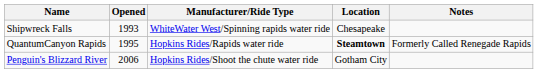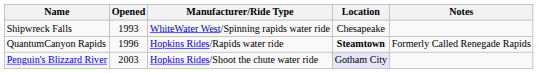 <table class="wikitable sortable">
 <tr>
 <th>Name</th>
 <th>Opened</th>
 <th>Manufacturer/Ride Type</th>
 <th>Location</th>
 <th class="unsortable">Notes</th>
 </tr>
 <tr>
 <td>Shipwreck Falls</td>
 <td align=center>1993</td>
 <td><a href='#'>WhiteWater West</a>/Spinning rapids water ride</td>
 <td align=center>Chesapeake</td>
 </tr>
 <tr>
 <td>QuantumCanyon Rapids</td>
-<td align=center>1995</td>
+<td align=center>1996</td>
 <td><a href='#'>Hopkins Rides</a>/Rapids water ride</td>
 <td align=center><strong>Steamtown</strong></td>
 <td>Formerly Called Renegade Rapids</td>
 </tr>
 <tr>
 <td><a href='#'>Penguin's Blizzard River</a></td>
-<td align=center>2006</td>
+<td align=center>2003</td>
 <td><a href='#'>Hopkins Rides</a>/Shoot the chute water ride</td>
-<td align=center>Gotham City</td>
+<td align=center style="background: lavender;">Gotham City</td>
 <td></td>
 </tr>
 </table>
